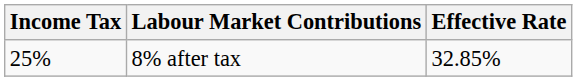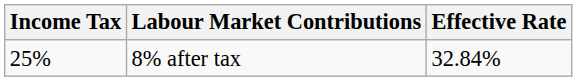 <table class="wikitable">
 <tr>
 <th>Income Tax</th>
 <th>Labour Market Contributions</th>
 <th>Effective Rate</th>
 </tr>
 <tr>
 <td>25%</td>
 <td>8% after tax</td>
-<td>32.85%</td>
+<td>32.84%</td>
 </tr>
 </table>
